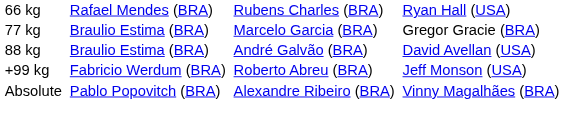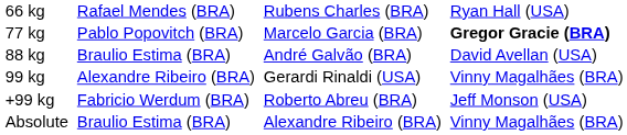 <table>
 <tr>
 <td>66 kg</td>
 <td> <a href='#'>Rafael Mendes</a> <span>(<a href='#'>BRA</a>)</span></td>
 <td> <a href='#'>Rubens Charles</a> <span>(<a href='#'>BRA</a>)</span></td>
 <td> <a href='#'>Ryan Hall</a> <span>(<a href='#'>USA</a>)</span></td>
 </tr>
 <tr>
 <td>77 kg</td>
-<td> <a href='#'>Braulio Estima</a> <span>(<a href='#'>BRA</a>)</span></td>
+<td> <a href='#'>Pablo Popovitch</a> <span>(<a href='#'>BRA</a>)</span></td>
 <td> <a href='#'>Marcelo Garcia</a> <span>(<a href='#'>BRA</a>)</span></td>
-<td> Gregor Gracie <span>(<a href='#'>BRA</a>)</span></td>
+<td><strong> Gregor Gracie <span>(<a href='#'>BRA</a>)</span></strong></td>
 </tr>
 <tr>
 <td>88 kg</td>
 <td> <a href='#'>Braulio Estima</a> <span>(<a href='#'>BRA</a>)</span></td>
 <td> <a href='#'>André Galvão</a> <span>(<a href='#'>BRA</a>)</span></td>
 <td> <a href='#'>David Avellan</a> <span>(<a href='#'>USA</a>)</span></td>
+</tr>
+<tr>
+<td>99 kg</td>
+<td> <a href='#'>Alexandre Ribeiro</a> <span>(<a href='#'>BRA</a>)</span></td>
+<td> Gerardi Rinaldi <span>(<a href='#'>USA</a>)</span></td>
+<td> <a href='#'>Vinny Magalhães</a> <span>(<a href='#'>BRA</a>)</span></td>
 </tr>
 <tr>
 <td>+99 kg</td>
 <td> <a href='#'>Fabricio Werdum</a> <span>(<a href='#'>BRA</a>)</span></td>
 <td> <a href='#'>Roberto Abreu</a> <span>(<a href='#'>BRA</a>)</span></td>
 <td> <a href='#'>Jeff Monson</a> <span>(<a href='#'>USA</a>)</span></td>
 </tr>
 <tr>
 <td>Absolute</td>
-<td> <a href='#'>Pablo Popovitch</a> <span>(<a href='#'>BRA</a>)</span></td>
+<td> <a href='#'>Braulio Estima</a> <span>(<a href='#'>BRA</a>)</span></td>
 <td> <a href='#'>Alexandre Ribeiro</a> <span>(<a href='#'>BRA</a>)</span></td>
 <td> <a href='#'>Vinny Magalhães</a> <span>(<a href='#'>BRA</a>)</span></td>
 </tr>
 <tr>
 </tr>
 </table>
